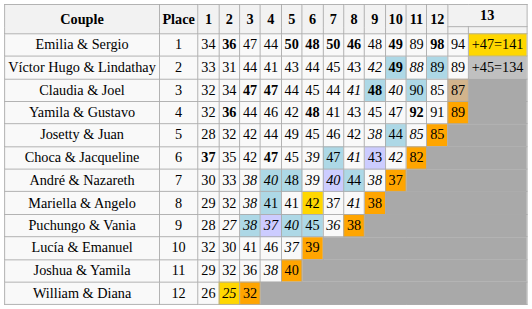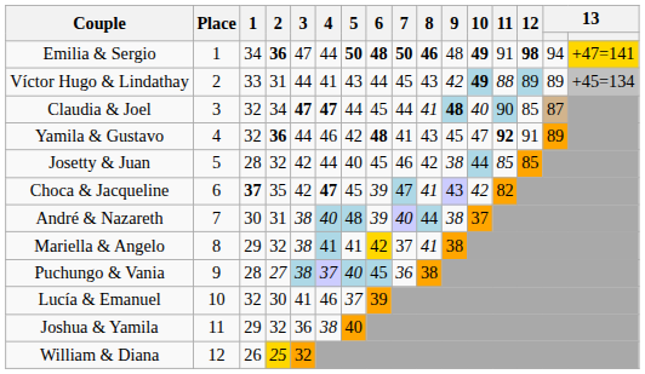 <table class="wikitable sortable" style="margin:auto; text-align:center; white-space:nowrap; width:20%;">
 <tr>
 <th rowspan=2>Couple</th>
 <th rowspan=2>Place</th>
 <th rowspan=2>1</th>
 <th rowspan=2>2</th>
 <th rowspan=2>3</th>
 <th rowspan=2>4</th>
 <th rowspan=2>5</th>
 <th rowspan=2>6</th>
 <th rowspan=2>7</th>
 <th rowspan=2>8</th>
 <th rowspan=2>9</th>
 <th rowspan=2>10</th>
 <th rowspan=2>11</th>
 <th rowspan=2>12</th>
 <th colspan=2>13</th>
 </tr>
 <tr>
 <th></th>
 <th></th>
 </tr>
 <tr>
 <td>Emilia & Sergio</td>
 <td>1</td>
 <td>34</td>
 <td><span><strong>36</strong></span></td>
 <td>47</td>
 <td>44</td>
 <td><span><strong>50</strong></span></td>
 <td><span><strong>48</strong></span></td>
 <td><span><strong>50</strong></span></td>
 <td><span><strong>46</strong></span></td>
 <td>48</td>
 <td><span><strong>49</strong></span></td>
-<td>89</td>
+<td>91</td>
 <td><span><strong>98</strong></span></td>
 <td>94</td>
 <td bgcolor=gold>+47=141</td>
 </tr>
 <tr>
 <td>Víctor Hugo & Lindathay</td>
 <td>2</td>
 <td>33</td>
 <td>31</td>
 <td>44</td>
 <td>41</td>
 <td>43</td>
 <td>44</td>
 <td>45</td>
 <td>43</td>
 <td><span><em>42</em></span></td>
 <td bgcolor=lightblue><span><strong>49</strong></span></td>
 <td><span><em>88</em></span></td>
 <td bgcolor=lightblue>89</td>
 <td>89</td>
 <td bgcolor= silver>+45=134</td>
 </tr>
 <tr>
 <td>Claudia & Joel</td>
 <td>3</td>
 <td>32</td>
 <td>34</td>
 <td><span><strong>47</strong></span></td>
 <td><span><strong>47</strong></span></td>
 <td>44</td>
 <td>45</td>
 <td>44</td>
 <td><span><em>41</em></span></td>
 <td bgcolor=lightblue><span><strong>48</strong></span></td>
 <td><span><em>40</em></span></td>
 <td bgcolor=lightblue>90</td>
 <td>85</td>
 <td bgcolor=tan>87</td>
 <td colspan=1 style="background:darkgrey;"></td>
 </tr>
 <tr>
 <td>Yamila & Gustavo</td>
 <td>4</td>
 <td>32</td>
 <td><span><strong>36</strong></span></td>
 <td>44</td>
 <td>46</td>
 <td>42</td>
 <td><span><strong>48</strong></span></td>
 <td>41</td>
 <td>43</td>
 <td>45</td>
 <td>47</td>
 <td><span><strong>92</strong></span></td>
 <td>91</td>
 <td bgcolor=orange>89</td>
 <td colspan=1 style="background:darkgrey;"></td>
 </tr>
 <tr>
 <td>Josetty & Juan</td>
 <td>5</td>
 <td>28</td>
 <td>32</td>
 <td>42</td>
 <td>44</td>
-<td>49</td>
+<td>40</td>
 <td>45</td>
 <td>46</td>
 <td>42</td>
 <td><span><em>38</em></span></td>
 <td bgcolor=lightblue>44</td>
 <td><span><em>85</em></span></td>
 <td bgcolor=orange>85</td>
 <td colspan=2 style="background:darkgrey;"></td>
 </tr>
 <tr>
 <td>Choca & Jacqueline</td>
 <td>6</td>
 <td><span><strong>37</strong></span></td>
 <td>35</td>
 <td>42</td>
 <td><span><strong>47</strong></span></td>
 <td>45</td>
 <td><span><em>39</em></span></td>
 <td bgcolor=lightblue>47</td>
 <td><span><em>41</em></span></td>
 <td bgcolor=#CCCCFF>43</td>
 <td><span><em>42</em></span></td>
 <td bgcolor=orange>82</td>
 <td colspan=3 style="background:darkgrey;"></td>
 </tr>
 <tr>
 <td>André & Nazareth</td>
 <td>7</td>
 <td>30</td>
-<td>33</td>
+<td>31</td>
 <td><span><em>38</em></span></td>
 <td bgcolor=lightblue><span><em>40</em></span></td>
 <td bgcolor=lightblue>48</td>
 <td><span><em>39</em></span></td>
 <td bgcolor=#CCCCFF><span><em>40</em></span></td>
 <td bgcolor=lightblue>44</td>
 <td><span><em>38</em></span></td>
 <td bgcolor=orange>37</td>
 <td colspan=4 style="background:darkgrey;"></td>
 </tr>
 <tr>
 <td>Mariella & Angelo</td>
 <td>8</td>
 <td>29</td>
 <td>32</td>
 <td><span><em>38</em></span></td>
 <td bgcolor=lightblue>41</td>
 <td>41</td>
 <td style="background: gold;">42</td>
 <td>37</td>
 <td><span><em>41</em></span></td>
 <td bgcolor=orange>38</td>
 <td colspan=5 style="background:darkgrey;"></td>
 </tr>
 <tr>
 <td>Puchungo & Vania</td>
 <td>9</td>
 <td>28</td>
 <td><span><em>27</em></span></td>
 <td bgcolor=lightblue><span><em>38</em></span></td>
 <td bgcolor=#CCCCFF><span><em>37</em></span></td>
 <td bgcolor=lightblue><span><em>40</em></span></td>
 <td bgcolor=lightblue>45</td>
 <td><span><em>36</em></span></td>
 <td bgcolor=orange>38</td>
 <td colspan=6 style="background:darkgrey;"></td>
 </tr>
 <tr>
 <td>Lucía & Emanuel</td>
 <td>10</td>
 <td>32</td>
 <td>30</td>
 <td>41</td>
 <td>46</td>
 <td><span><em>37</em></span></td>
 <td bgcolor=orange>39</td>
 <td colspan=8 style="background:darkgrey;"></td>
 </tr>
 <tr>
 <td>Joshua & Yamila</td>
 <td>11</td>
 <td>29</td>
 <td>32</td>
 <td>36</td>
 <td><span><em>38</em></span></td>
 <td bgcolor=orange>40</td>
 <td colspan=9 style="background:darkgrey;"></td>
 </tr>
 <tr>
 <td>William & Diana</td>
 <td>12</td>
 <td>26</td>
 <td style="background: gold;"><span><em>25</em></span></td>
 <td bgcolor=orange>32</td>
 <td colspan=11 style="background:darkgrey;"></td>
 </tr>
 </table>
